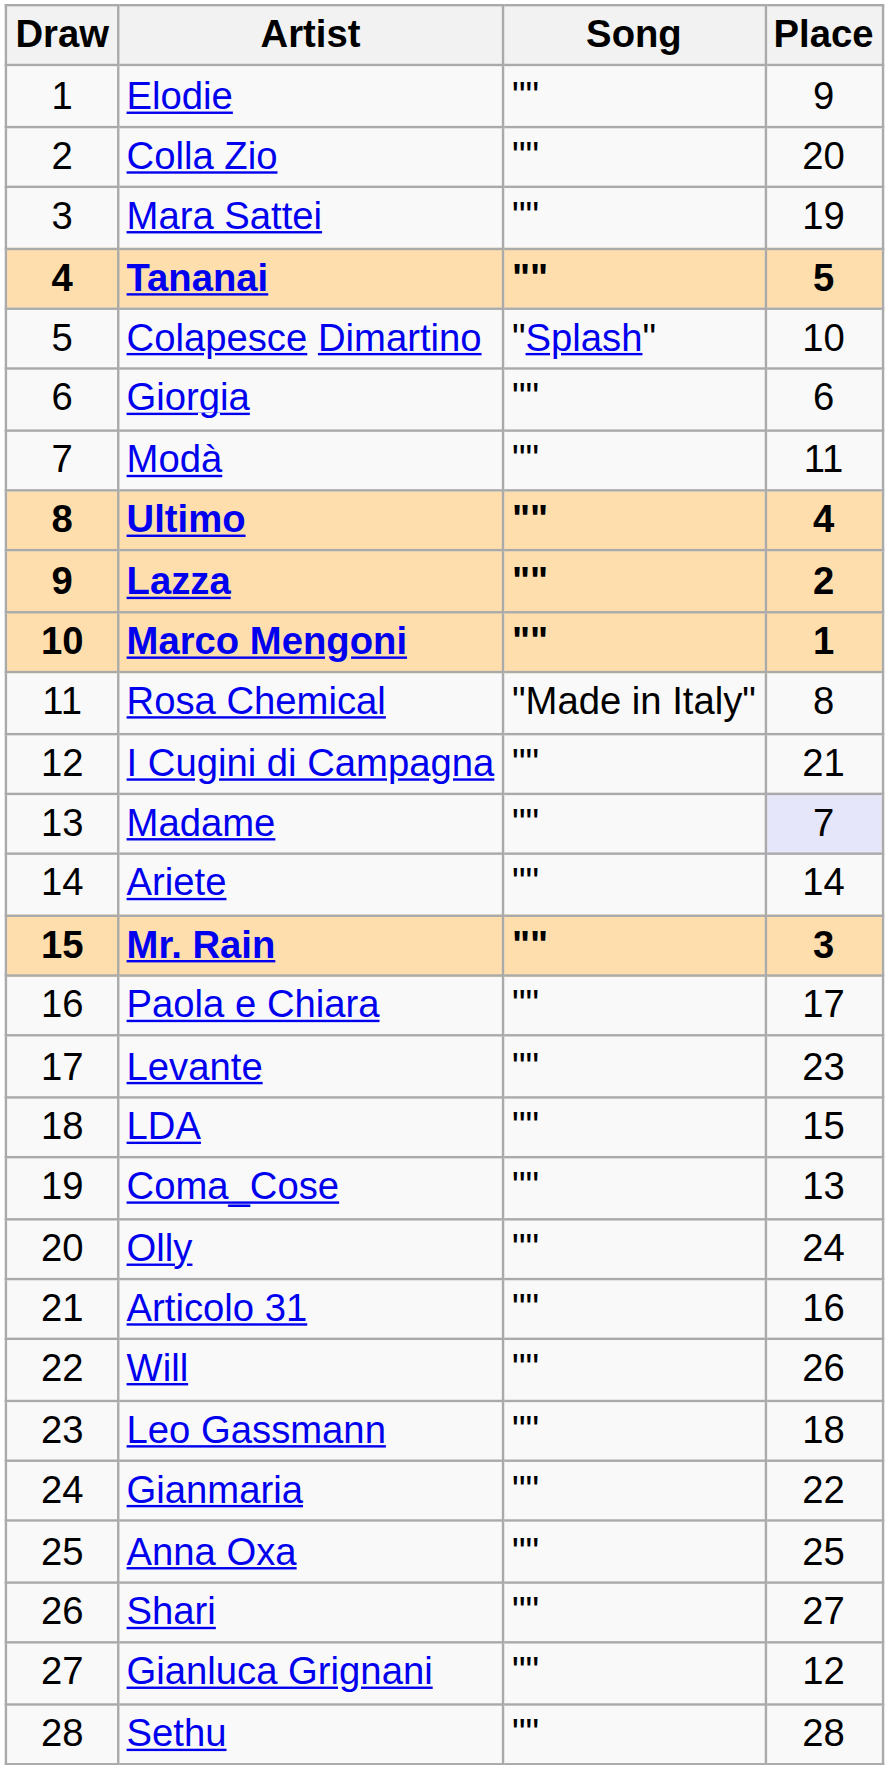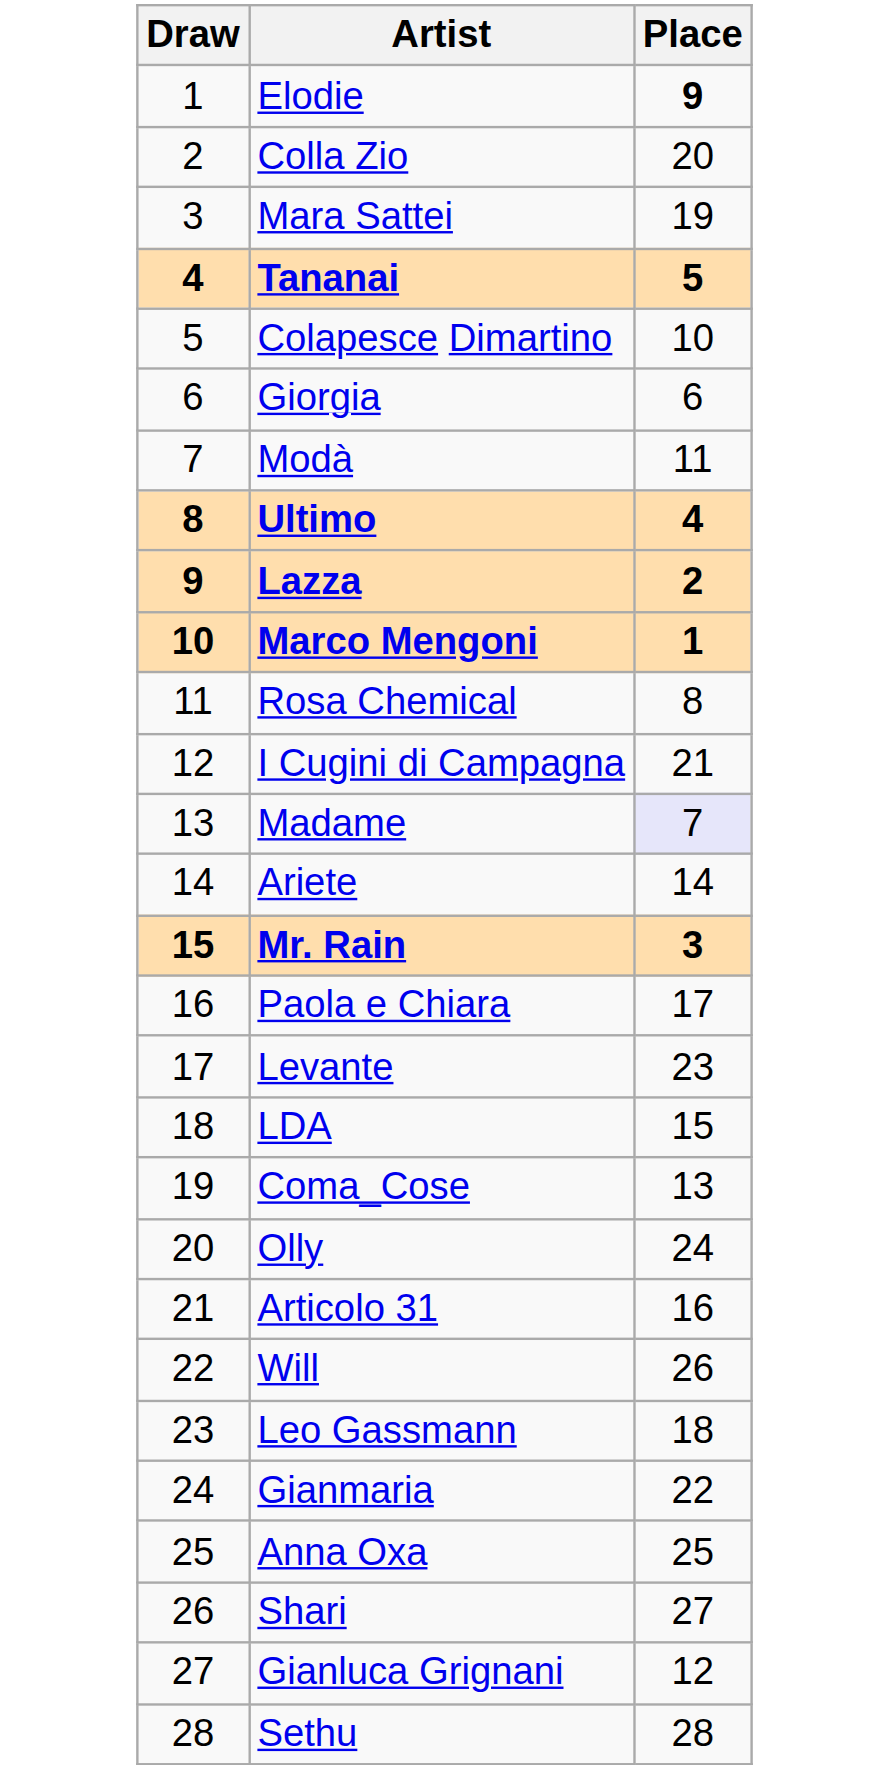 <table class="sortable wikitable" style="margin: 1em auto 1em auto; text-align:center">
 <tr>
 <th>Draw</th>
 <th>Artist</th>
-<th>Song</th>
 <th>Place</th>
 </tr>
 <tr>
 <td>1</td>
 <td align="left"><a href='#'>Elodie</a></td>
-<td align="left">""</td>
-<td>9</td>
+<td><strong>9</strong></td>
 </tr>
 <tr>
 <td>2</td>
 <td align="left"><a href='#'>Colla Zio</a></td>
-<td align="left">""</td>
 <td>20</td>
 </tr>
 <tr>
 <td>3</td>
 <td align="left"><a href='#'>Mara Sattei</a></td>
-<td align="left">""</td>
 <td>19</td>
 </tr>
 <tr style="font-weight:bold; background:navajowhite;">
 <td>4</td>
 <td align="left"><strong><a href='#'>Tananai</a></strong></td>
-<td align="left"><strong>""</strong></td>
 <td><strong>5</strong></td>
 </tr>
 <tr>
 <td>5</td>
 <td align="left"><a href='#'>Colapesce</a> <a href='#'>Dimartino</a></td>
-<td align="left">"<a href='#'>Splash</a>"</td>
 <td>10</td>
 </tr>
 <tr>
 <td>6</td>
 <td align="left"><a href='#'>Giorgia</a></td>
-<td align="left">""</td>
 <td>6</td>
 </tr>
 <tr>
 <td>7</td>
 <td align="left"><a href='#'>Modà</a></td>
-<td align="left">""</td>
 <td>11</td>
 </tr>
 <tr style="font-weight:bold; background:navajowhite;">
 <td>8</td>
 <td align="left"><a href='#'><strong>Ultimo</strong></a></td>
-<td align="left"><strong>""</strong></td>
 <td>4</td>
 </tr>
 <tr style="font-weight:bold; background:navajowhite;">
 <td>9</td>
 <td align="left"><strong><a href='#'>Lazza</a></strong></td>
-<td align="left"><strong>""</strong></td>
 <td>2</td>
 </tr>
 <tr style="font-weight:bold; background:navajowhite;">
 <td>10</td>
 <td align="left"><strong><a href='#'>Marco Mengoni</a></strong></td>
-<td align="left"><strong>""</strong></td>
 <td><strong>1</strong></td>
 </tr>
 <tr>
 <td>11</td>
 <td align="left"><a href='#'>Rosa Chemical</a></td>
-<td align="left">"Made in Italy"</td>
 <td>8</td>
 </tr>
 <tr>
 <td>12</td>
 <td align="left"><a href='#'>I Cugini di Campagna</a></td>
-<td align="left">""</td>
 <td>21</td>
 </tr>
 <tr>
 <td>13</td>
 <td align="left"><a href='#'>Madame</a></td>
-<td align="left">""</td>
 <td style="background: lavender;">7</td>
 </tr>
 <tr>
 <td>14</td>
 <td align="left"><a href='#'>Ariete</a></td>
-<td align="left">""</td>
 <td>14</td>
 </tr>
 <tr style="font-weight:bold; background:navajowhite;">
 <td>15</td>
 <td align="left"><strong><a href='#'>Mr. Rain</a></strong></td>
-<td align="left"><strong>""</strong></td>
 <td>3</td>
 </tr>
 <tr>
 <td>16</td>
 <td align="left"><a href='#'>Paola e Chiara</a></td>
-<td align="left">""</td>
 <td>17</td>
 </tr>
 <tr>
 <td>17</td>
 <td align="left"><a href='#'>Levante</a></td>
-<td align="left">""</td>
 <td>23</td>
 </tr>
 <tr>
 <td>18</td>
 <td align="left"><a href='#'>LDA</a></td>
-<td align="left">""</td>
 <td>15</td>
 </tr>
 <tr>
 <td>19</td>
 <td align="left"><a href='#'>Coma_Cose</a></td>
-<td align="left">""</td>
 <td>13</td>
 </tr>
 <tr>
 <td>20</td>
 <td align="left"><a href='#'>Olly</a></td>
-<td align="left">""</td>
 <td>24</td>
 </tr>
 <tr>
 <td>21</td>
 <td align="left"><a href='#'>Articolo 31</a></td>
-<td align="left">""</td>
 <td>16</td>
 </tr>
 <tr>
 <td>22</td>
 <td align="left"><a href='#'>Will</a></td>
-<td align="left">""</td>
 <td>26</td>
 </tr>
 <tr>
 <td>23</td>
 <td align="left"><a href='#'>Leo Gassmann</a></td>
-<td align="left">""</td>
 <td>18</td>
 </tr>
 <tr>
 <td>24</td>
 <td align="left"><a href='#'>Gianmaria</a></td>
-<td align="left">""</td>
 <td>22</td>
 </tr>
 <tr>
 <td>25</td>
 <td align="left"><a href='#'>Anna Oxa</a></td>
-<td align="left">""</td>
 <td>25</td>
 </tr>
 <tr>
 <td>26</td>
 <td align="left"><a href='#'>Shari</a></td>
-<td align="left">""</td>
 <td>27</td>
 </tr>
 <tr>
 <td>27</td>
 <td align="left"><a href='#'>Gianluca Grignani</a></td>
-<td align="left">""</td>
 <td>12</td>
 </tr>
 <tr>
 <td>28</td>
 <td align="left"><a href='#'>Sethu</a></td>
-<td align="left">""</td>
 <td>28</td>
 </tr>
 </table>
